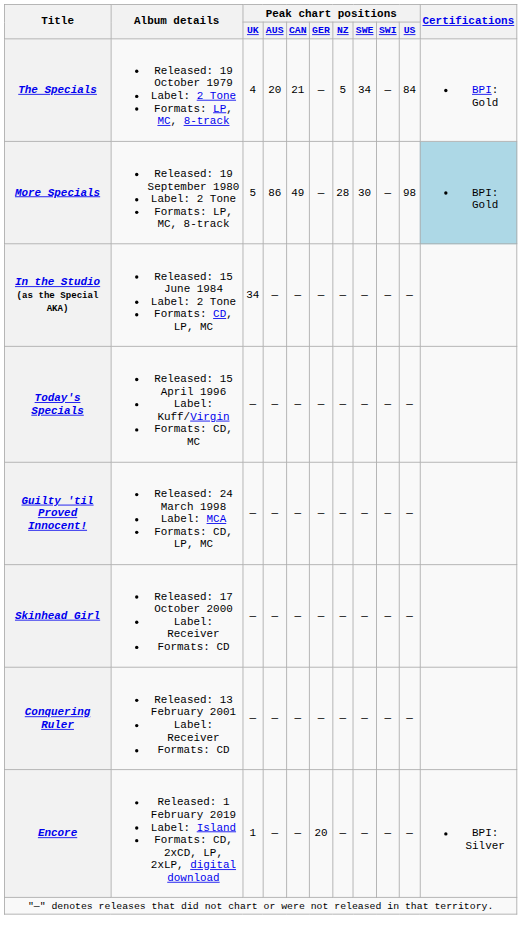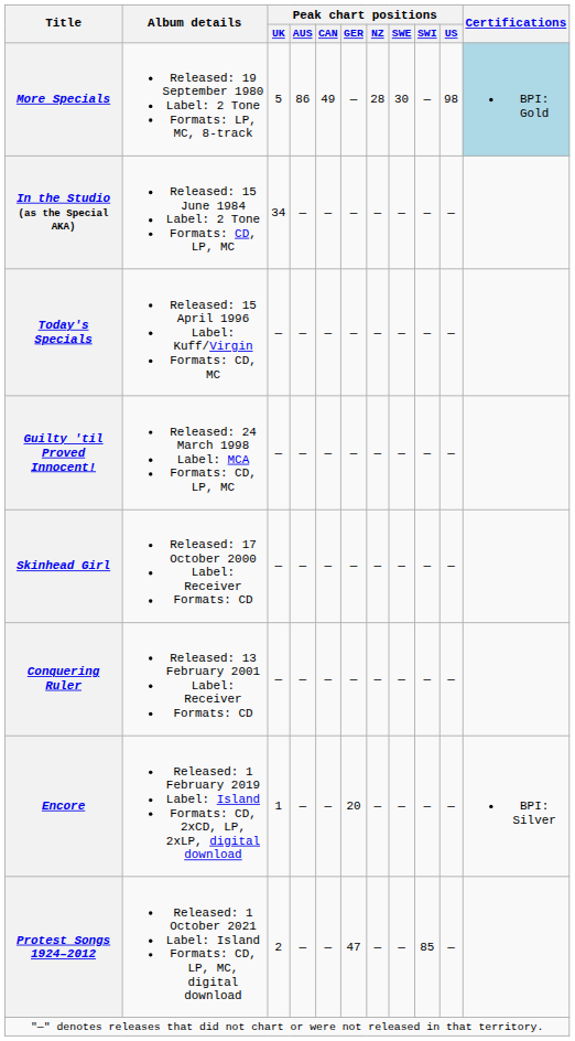 <table class="wikitable plainrowheaders" style="text-align:center;">
 <tr>
 <th rowspan="2" scope="col" style="width:15em;">Title</th>
 <th rowspan="2" scope="col" style="width:15em;">Album details</th>
 <th colspan="8">Peak chart positions</th>
 <th rowspan="2"><a href='#'>Certifications</a></th>
 </tr>
 <tr>
 <th scope="col" style="width:2em;font-size:90%;"><a href='#'>UK</a><br></th>
 <th scope="col" style="width:2em;font-size:90%;"><a href='#'>AUS</a><br></th>
 <th scope="col" style="width:2em;font-size:90%;"><a href='#'>CAN</a><br></th>
 <th scope="col" style="width:2em;font-size:90%;"><a href='#'>GER</a><br></th>
 <th scope="col" style="width:2em;font-size:90%;"><a href='#'>NZ</a><br></th>
 <th scope="col" style="width:2em;font-size:90%;"><a href='#'>SWE</a><br></th>
 <th scope="col" style="width:2em;font-size:90%;"><a href='#'>SWI</a><br></th>
 <th scope="col" style="width:2em;font-size:90%;"><a href='#'>US</a><br></th>
-</tr>
-<tr>
-<th scope="row"><em><a href='#'>The Specials</a></em></th>
-<td><br><ul><li>Released: 19 October 1979</li><li>Label: <a href='#'>2 Tone</a></li><li>Formats: <a href='#'>LP</a>, <a href='#'>MC</a>, <a href='#'>8-track</a></li></ul></td>
-<td>4</td>
-<td>20</td>
-<td>21</td>
-<td>—</td>
-<td>5</td>
-<td>34</td>
-<td>—</td>
-<td>84</td>
-<td><br><ul><li><a href='#'>BPI</a>: Gold</li></ul></td>
 </tr>
 <tr>
 <th scope="row"><em><a href='#'>More Specials</a></em></th>
 <td><br><ul><li>Released: 19 September 1980</li><li>Label: 2 Tone</li><li>Formats: LP, MC, 8-track</li></ul></td>
 <td>5</td>
 <td>86</td>
 <td>49</td>
 <td>—</td>
 <td>28</td>
 <td>30</td>
 <td>—</td>
 <td>98</td>
 <td style="background: lightblue;"><br><ul><li>BPI: Gold</li></ul></td>
 </tr>
 <tr>
 <th scope="row"><em><a href='#'>In the Studio</a></em><br><small>(as the Special AKA)</small></th>
 <td><br><ul><li>Released: 15 June 1984</li><li>Label: 2 Tone</li><li>Formats: <a href='#'>CD</a>, LP, MC</li></ul></td>
 <td>34</td>
 <td>—</td>
 <td>—</td>
 <td>—</td>
 <td>—</td>
 <td>—</td>
 <td>—</td>
 <td>—</td>
 <td></td>
 </tr>
 <tr>
 <th scope="row"><em><a href='#'>Today's Specials</a></em></th>
 <td><br><ul><li>Released: 15 April 1996</li><li>Label: Kuff/<a href='#'>Virgin</a></li><li>Formats: CD, MC</li></ul></td>
 <td>—</td>
 <td>—</td>
 <td>—</td>
 <td>—</td>
 <td>—</td>
 <td>—</td>
 <td>—</td>
 <td>—</td>
 <td></td>
 </tr>
 <tr>
 <th scope="row"><em><a href='#'>Guilty 'til Proved Innocent!</a></em></th>
 <td><br><ul><li>Released: 24 March 1998</li><li>Label: <a href='#'>MCA</a></li><li>Formats: CD, LP, MC</li></ul></td>
 <td>—</td>
 <td>—</td>
 <td>—</td>
 <td>—</td>
 <td>—</td>
 <td>—</td>
 <td>—</td>
 <td>—</td>
 <td></td>
 </tr>
 <tr>
 <th scope="row"><em><a href='#'>Skinhead Girl</a></em></th>
 <td><br><ul><li>Released: 17 October 2000</li><li>Label: Receiver</li><li>Formats: CD</li></ul></td>
 <td>—</td>
 <td>—</td>
 <td>—</td>
 <td>—</td>
 <td>—</td>
 <td>—</td>
 <td>—</td>
 <td>—</td>
 <td></td>
 </tr>
 <tr>
 <th scope="row"><em><a href='#'>Conquering Ruler</a></em></th>
 <td><br><ul><li>Released: 13 February 2001</li><li>Label: Receiver</li><li>Formats: CD</li></ul></td>
 <td>—</td>
 <td>—</td>
 <td>—</td>
 <td>—</td>
 <td>—</td>
 <td>—</td>
 <td>—</td>
 <td>—</td>
 <td></td>
 </tr>
 <tr>
 <th scope="row"><em><a href='#'>Encore</a></em></th>
 <td><br><ul><li>Released: 1 February 2019</li><li>Label: <a href='#'>Island</a></li><li>Formats: CD, 2xCD, LP, 2xLP, <a href='#'>digital download</a></li></ul></td>
 <td>1</td>
 <td>—</td>
 <td>—</td>
 <td>20</td>
 <td>—</td>
 <td>—</td>
 <td>—</td>
 <td>—</td>
 <td><br><ul><li>BPI: Silver</li></ul></td>
 </tr>
 <tr>
+<th scope="row"><em><a href='#'>Protest Songs 1924–2012</a></em></th>
+<td><br><ul><li>Released: 1 October 2021</li><li>Label: Island</li><li>Formats: CD, LP, MC, digital download</li></ul></td>
+<td>2</td>
+<td>—</td>
+<td>—</td>
+<td>47</td>
+<td>—</td>
+<td>—</td>
+<td>85</td>
+<td>—</td>
+<td></td>
+</tr>
+<tr>
 <td colspan="11" style="font-size:90%">"—" denotes releases that did not chart or were not released in that territory.</td>
 </tr>
 </table>
